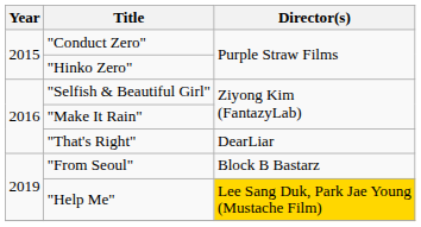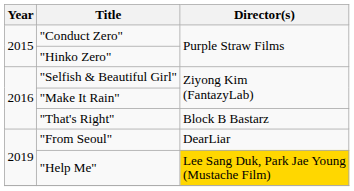 <table class="wikitable">
 <tr>
 <th>Year</th>
 <th>Title</th>
 <th>Director(s)</th>
 </tr>
 <tr>
 <td rowspan=2>2015</td>
 <td>"Conduct Zero"</td>
 <td rowspan=2>Purple Straw Films</td>
 </tr>
 <tr>
 <td>"Hinko Zero"</td>
 </tr>
 <tr>
 <td rowspan=3>2016</td>
 <td>"Selfish & Beautiful Girl"</td>
 <td rowspan=2>Ziyong Kim<br>(FantazyLab)</td>
 </tr>
 <tr>
 <td>"Make It Rain"</td>
 </tr>
 <tr>
 <td>"That's Right"</td>
-<td>DearLiar</td>
+<td>Block B Bastarz</td>
 </tr>
 <tr>
 <td rowspan=2>2019</td>
 <td>"From Seoul"</td>
-<td>Block B Bastarz</td>
+<td>DearLiar</td>
 </tr>
 <tr>
 <td>"Help Me"</td>
 <td style="background: gold;">Lee Sang Duk, Park Jae Young<br>(Mustache Film)</td>
 </tr>
 <tr>
 </tr>
 </table>
